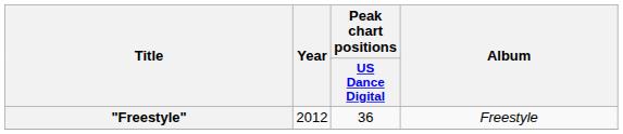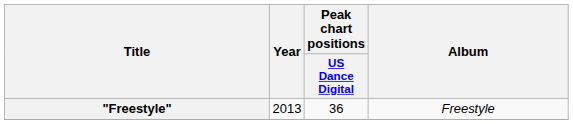 <table class="wikitable plainrowheaders" style="text-align:center;">
 <tr>
 <th scope="col" rowspan="2" style="width:20em;">Title</th>
 <th scope="col" rowspan="2" style="width:1em;">Year</th>
 <th scope="col" colspan="1">Peak chart positions</th>
 <th scope="col" rowspan="2" style="width:15em;">Album</th>
 </tr>
 <tr>
 <th scope="col" style="width:3em;font-size:90%;"><a href='#'>US<br>Dance<br>Digital</a><br></th>
 </tr>
 <tr>
 <th scope="row">"Freestyle"<br></th>
-<td>2012</td>
+<td>2013</td>
 <td>36</td>
 <td><em>Freestyle</em></td>
 </tr>
 <tr>
 </tr>
 </table>
